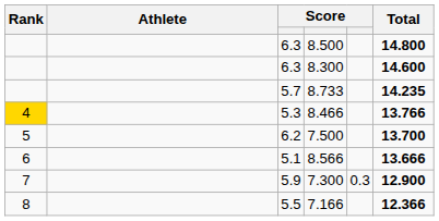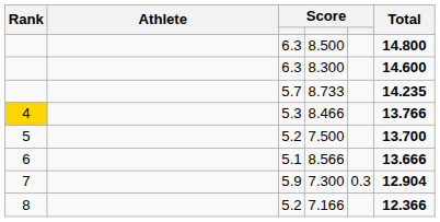 <table class=wikitable style="text-align:center">
 <tr>
 <th width="40" rowspan="2">Rank</th>
 <th width="250" rowspan="2">Athlete</th>
 <th width="60" colspan="3">Score</th>
 <th width="60" rowspan="2">Total</th>
 </tr>
 <tr>
 <th></th>
 <th></th>
 <th></th>
 </tr>
 <tr>
 <td></td>
 <td align="left"></td>
 <td>6.3</td>
 <td>8.500</td>
 <td></td>
 <td><strong>14.800</strong></td>
 </tr>
 <tr>
 <td></td>
 <td align="left"></td>
 <td>6.3</td>
 <td>8.300</td>
 <td></td>
 <td><strong>14.600</strong></td>
 </tr>
 <tr>
 <td></td>
 <td align="left"></td>
 <td>5.7</td>
 <td>8.733</td>
 <td></td>
 <td><strong>14.235</strong></td>
 </tr>
 <tr>
 <td style="background: gold;">4</td>
 <td align="left"></td>
 <td>5.3</td>
 <td>8.466</td>
 <td></td>
 <td><strong>13.766</strong></td>
 </tr>
 <tr>
 <td>5</td>
 <td align="left"></td>
-<td>6.2</td>
+<td>5.2</td>
 <td>7.500</td>
 <td></td>
 <td><strong>13.700</strong></td>
 </tr>
 <tr>
 <td>6</td>
 <td align="left"></td>
 <td>5.1</td>
 <td>8.566</td>
 <td></td>
 <td><strong>13.666</strong></td>
 </tr>
 <tr>
 <td>7</td>
 <td align="left"></td>
 <td>5.9</td>
 <td>7.300</td>
 <td>0.3</td>
-<td><strong>12.900</strong></td>
+<td><strong>12.904</strong></td>
 </tr>
 <tr>
 <td>8</td>
 <td align="left"></td>
-<td>5.5</td>
+<td>5.2</td>
 <td>7.166</td>
 <td></td>
 <td><strong>12.366</strong></td>
 </tr>
 </table>
